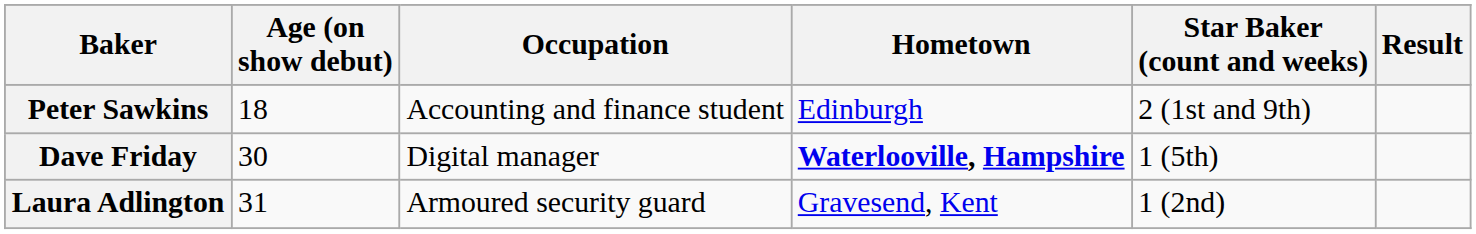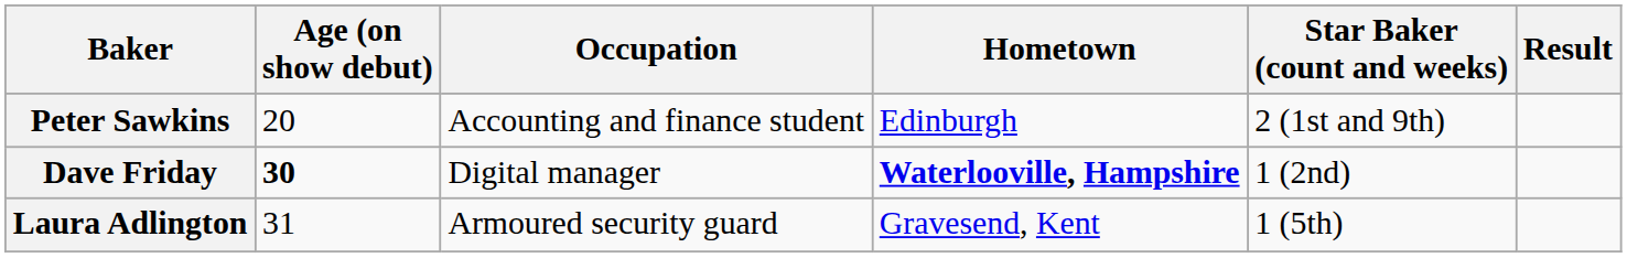 <table class="wikitable col2center col5center">
 <tr>
 <th scope="col">Baker</th>
 <th scope="col">Age (on<br>show debut)</th>
 <th scope="col">Occupation</th>
 <th scope="col">Hometown</th>
 <th scope="col">Star Baker<br>(count and weeks)</th>
 <th scope="col">Result</th>
 </tr>
 <tr>
 <th scope="row">Peter Sawkins</th>
-<td>18</td>
+<td>20</td>
 <td>Accounting and finance student</td>
 <td><a href='#'>Edinburgh</a></td>
 <td>2 (1st and 9th)</td>
 <td></td>
 </tr>
 <tr>
 <th scope="row">Dave Friday</th>
-<td>30</td>
+<td><strong>30</strong></td>
 <td>Digital manager</td>
 <td><strong><a href='#'>Waterlooville</a>, <a href='#'>Hampshire</a></strong></td>
-<td>1 (5th)</td>
+<td>1 (2nd)</td>
 <td></td>
 </tr>
 <tr>
 <th scope="row">Laura Adlington</th>
 <td>31</td>
 <td>Armoured security guard</td>
 <td><a href='#'>Gravesend</a>, <a href='#'>Kent</a></td>
-<td>1 (2nd)</td>
+<td>1 (5th)</td>
 <td></td>
 </tr>
 </table>
